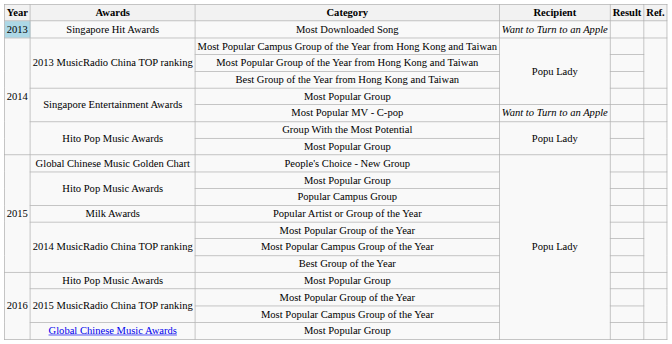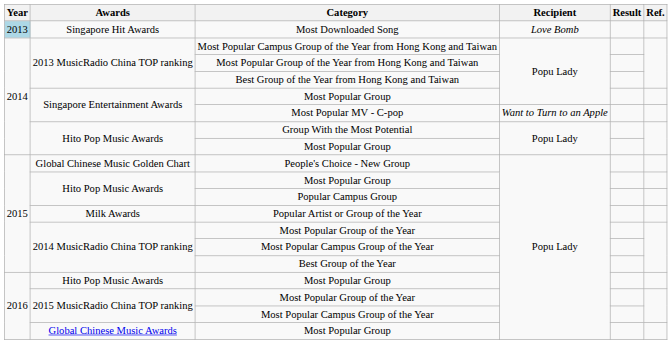 <table class="wikitable" style="text-align:center;">
 <tr>
 <th>Year</th>
 <th>Awards</th>
 <th>Category</th>
 <th>Recipient</th>
 <th>Result</th>
 <th>Ref.</th>
 </tr>
 <tr>
 <td style="background: lightblue;">2013</td>
 <td>Singapore Hit Awards</td>
 <td>Most Downloaded Song</td>
-<td><em>Want to Turn to an Apple</em></td>
+<td><em>Love Bomb</em></td>
 <td></td>
 <td></td>
 </tr>
 <tr>
 <td rowspan="7">2014</td>
 <td rowspan="3">2013 MusicRadio China TOP ranking</td>
 <td>Most Popular Campus Group of the Year from Hong Kong and Taiwan</td>
 <td rowspan="4">Popu Lady</td>
 <td></td>
 <td rowspan="3"></td>
 </tr>
 <tr>
 <td>Most Popular Group of the Year from Hong Kong and Taiwan</td>
 <td></td>
 </tr>
 <tr>
 <td>Best Group of the Year from Hong Kong and Taiwan</td>
 <td></td>
 </tr>
 <tr>
 <td rowspan=2>Singapore Entertainment Awards</td>
 <td>Most Popular Group</td>
 <td></td>
 <td></td>
 </tr>
 <tr>
 <td>Most Popular MV - C-pop</td>
 <td><em>Want to Turn to an Apple</em></td>
 <td></td>
 <td></td>
 </tr>
 <tr>
 <td rowspan="2">Hito Pop Music Awards</td>
 <td>Group With the Most Potential</td>
 <td rowspan=2>Popu Lady</td>
 <td></td>
 <td rowspan="2"></td>
 </tr>
 <tr>
 <td>Most Popular Group</td>
 <td></td>
 </tr>
 <tr>
 <td rowspan="7">2015</td>
 <td>Global Chinese Music Golden Chart</td>
 <td>People's Choice - New Group</td>
 <td rowspan="11">Popu Lady</td>
 <td></td>
 <td></td>
 </tr>
 <tr>
 <td rowspan=2>Hito Pop Music Awards</td>
 <td>Most Popular Group</td>
 <td></td>
 <td></td>
 </tr>
 <tr>
 <td>Popular Campus Group</td>
 <td></td>
 <td></td>
 </tr>
 <tr>
 <td>Milk Awards</td>
 <td>Popular Artist or Group of the Year</td>
 <td></td>
 <td></td>
 </tr>
 <tr>
 <td rowspan=3>2014 MusicRadio China TOP ranking</td>
 <td>Most Popular Group of the Year</td>
 <td></td>
 <td rowspan="3"></td>
 </tr>
 <tr>
 <td>Most Popular Campus Group of the Year</td>
 <td></td>
 </tr>
 <tr>
 <td>Best Group of the Year</td>
 <td></td>
 </tr>
 <tr>
 <td rowspan=4>2016</td>
 <td>Hito Pop Music Awards</td>
 <td>Most Popular Group</td>
 <td></td>
 <td></td>
 </tr>
 <tr>
 <td rowspan=2>2015 MusicRadio China TOP ranking</td>
 <td>Most Popular Group of the Year</td>
 <td></td>
 <td rowspan="2"></td>
 </tr>
 <tr>
 <td>Most Popular Campus Group of the Year</td>
 <td></td>
 </tr>
 <tr>
 <td><a href='#'>Global Chinese Music Awards</a></td>
 <td>Most Popular Group</td>
 <td></td>
 <td></td>
 </tr>
 </table>
